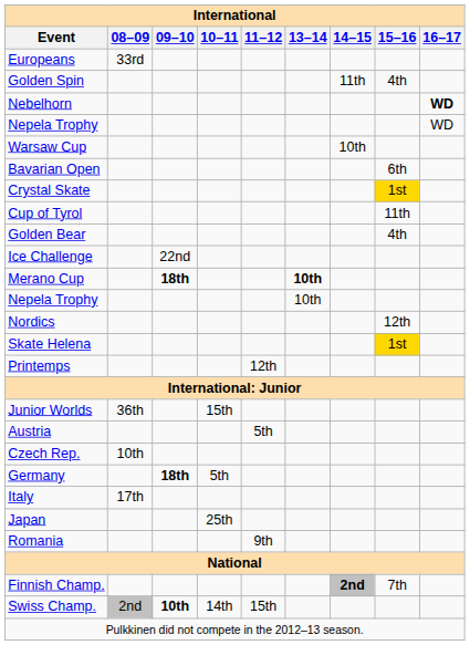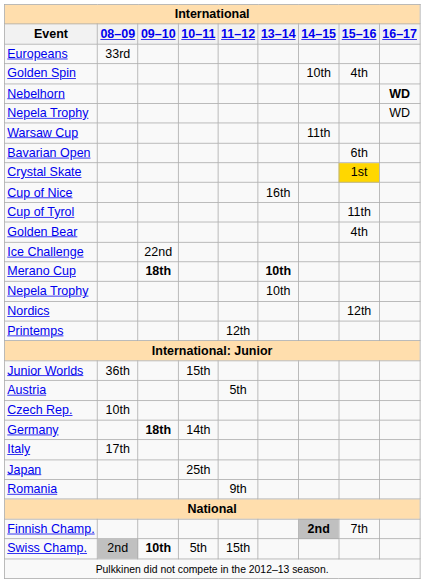 <table class="wikitable" style="text-align:center">
 <tr>
 <th style="background-color: #ffdead; " colspan=9 align=center>International</th>
 </tr>
 <tr>
 <th>Event</th>
 <th><a href='#'>08–09</a> <br> </th>
 <th><a href='#'>09–10</a> <br> </th>
 <th><a href='#'>10–11</a> <br> </th>
 <th><a href='#'>11–12</a> <br> </th>
 <th><a href='#'>13–14</a> <br> </th>
 <th><a href='#'>14–15</a> <br> </th>
 <th><a href='#'>15–16</a> <br> </th>
 <th><a href='#'>16–17</a> <br> </th>
 </tr>
 <tr>
 <td align=left><a href='#'>Europeans</a></td>
 <td>33rd</td>
 <td></td>
 <td></td>
 <td></td>
 <td></td>
 <td></td>
 <td></td>
 <td></td>
 </tr>
 <tr>
 <td align=left> <a href='#'>Golden Spin</a></td>
 <td></td>
 <td></td>
 <td></td>
 <td></td>
 <td></td>
-<td>11th</td>
+<td>10th</td>
 <td>4th</td>
 <td></td>
 </tr>
 <tr>
 <td align=left> <a href='#'>Nebelhorn</a></td>
 <td></td>
 <td></td>
 <td></td>
 <td></td>
 <td></td>
 <td></td>
 <td></td>
 <td><strong>WD</strong></td>
 </tr>
 <tr>
 <td align=left> <a href='#'>Nepela Trophy</a></td>
 <td></td>
 <td></td>
 <td></td>
 <td></td>
 <td></td>
 <td></td>
 <td></td>
 <td>WD</td>
 </tr>
 <tr>
 <td align=left> <a href='#'>Warsaw Cup</a></td>
 <td></td>
 <td></td>
 <td></td>
 <td></td>
 <td></td>
-<td>10th</td>
+<td>11th</td>
 <td></td>
 <td></td>
 </tr>
 <tr>
 <td align=left><a href='#'>Bavarian Open</a></td>
 <td></td>
 <td></td>
 <td></td>
 <td></td>
 <td></td>
 <td></td>
 <td>6th</td>
 <td></td>
 </tr>
 <tr>
 <td align=left><a href='#'>Crystal Skate</a></td>
 <td></td>
 <td></td>
 <td></td>
 <td></td>
 <td></td>
 <td></td>
 <td bgcolor=gold>1st</td>
+<td></td>
+</tr>
+<tr>
+<td align=left><a href='#'>Cup of Nice</a></td>
+<td></td>
+<td></td>
+<td></td>
+<td></td>
+<td>16th</td>
+<td></td>
+<td></td>
 <td></td>
 </tr>
 <tr>
 <td align=left><a href='#'>Cup of Tyrol</a></td>
 <td></td>
 <td></td>
 <td></td>
 <td></td>
 <td></td>
 <td></td>
 <td>11th</td>
 <td></td>
 </tr>
 <tr>
 <td align=left><a href='#'>Golden Bear</a></td>
 <td></td>
 <td></td>
 <td></td>
 <td></td>
 <td></td>
 <td></td>
 <td>4th</td>
 <td></td>
 </tr>
 <tr>
 <td align=left><a href='#'>Ice Challenge</a></td>
 <td></td>
 <td>22nd</td>
 <td></td>
 <td></td>
 <td></td>
 <td></td>
 <td></td>
 <td></td>
 </tr>
 <tr>
 <td align=left><a href='#'>Merano Cup</a></td>
 <td></td>
 <td><strong>18th</strong></td>
 <td></td>
 <td></td>
 <td><strong>10th</strong></td>
 <td></td>
 <td></td>
 <td></td>
 </tr>
 <tr>
 <td align=left><a href='#'>Nepela Trophy</a></td>
 <td></td>
 <td></td>
 <td></td>
 <td></td>
 <td>10th</td>
 <td></td>
 <td></td>
 <td></td>
 </tr>
 <tr>
 <td align=left><a href='#'>Nordics</a></td>
 <td></td>
 <td></td>
 <td></td>
 <td></td>
 <td></td>
 <td></td>
 <td>12th</td>
 <td></td>
 </tr>
 <tr>
-<td align=left><a href='#'>Skate Helena</a></td>
-<td></td>
-<td></td>
-<td></td>
-<td></td>
-<td></td>
-<td></td>
-<td bgcolor=gold>1st</td>
-<td></td>
-</tr>
-<tr>
 <td align=left><a href='#'>Printemps</a></td>
 <td></td>
 <td></td>
 <td></td>
 <td>12th</td>
 <td></td>
 <td></td>
 <td></td>
 <td></td>
 </tr>
 <tr>
 <th style="background-color: #ffdead; " colspan=9 align=center>International: Junior</th>
 </tr>
 <tr>
 <td align=left><a href='#'>Junior Worlds</a></td>
 <td>36th</td>
 <td></td>
 <td>15th</td>
 <td></td>
 <td></td>
 <td></td>
 <td></td>
 <td></td>
 </tr>
 <tr>
 <td align=left> <a href='#'>Austria</a></td>
 <td></td>
 <td></td>
 <td></td>
 <td>5th</td>
 <td></td>
 <td></td>
 <td></td>
 <td></td>
 </tr>
 <tr>
 <td align=left> <a href='#'>Czech Rep.</a></td>
 <td>10th</td>
 <td></td>
 <td></td>
 <td></td>
 <td></td>
 <td></td>
 <td></td>
 <td></td>
 </tr>
 <tr>
 <td align=left> <a href='#'>Germany</a></td>
 <td></td>
 <td><strong>18th</strong></td>
-<td>5th</td>
+<td>14th</td>
 <td></td>
 <td></td>
 <td></td>
 <td></td>
 <td></td>
 </tr>
 <tr>
 <td align=left> <a href='#'>Italy</a></td>
 <td>17th</td>
 <td></td>
 <td></td>
 <td></td>
 <td></td>
 <td></td>
 <td></td>
 <td></td>
 </tr>
 <tr>
 <td align=left> <a href='#'>Japan</a></td>
 <td></td>
 <td></td>
 <td>25th</td>
 <td></td>
 <td></td>
 <td></td>
 <td></td>
 <td></td>
 </tr>
 <tr>
 <td align=left> <a href='#'>Romania</a></td>
 <td></td>
 <td></td>
 <td></td>
 <td>9th</td>
 <td></td>
 <td></td>
 <td></td>
 <td></td>
 </tr>
 <tr>
 <th style="background-color: #ffdead; " colspan=9 align=center>National</th>
 </tr>
 <tr>
 <td align=left><a href='#'>Finnish Champ.</a></td>
 <td></td>
 <td></td>
 <td></td>
 <td></td>
 <td></td>
 <td bgcolor=silver><strong>2nd</strong></td>
 <td>7th</td>
 <td></td>
 </tr>
 <tr>
 <td align=left><a href='#'>Swiss Champ.</a></td>
 <td bgcolor=silver>2nd</td>
 <td><strong>10th</strong></td>
-<td>14th</td>
+<td>5th</td>
 <td>15th</td>
 <td></td>
 <td></td>
 <td></td>
 <td></td>
 </tr>
 <tr>
 <td colspan=9 align=center><small> Pulkkinen did not compete in the 2012–13 season. </small></td>
 </tr>
 </table>
